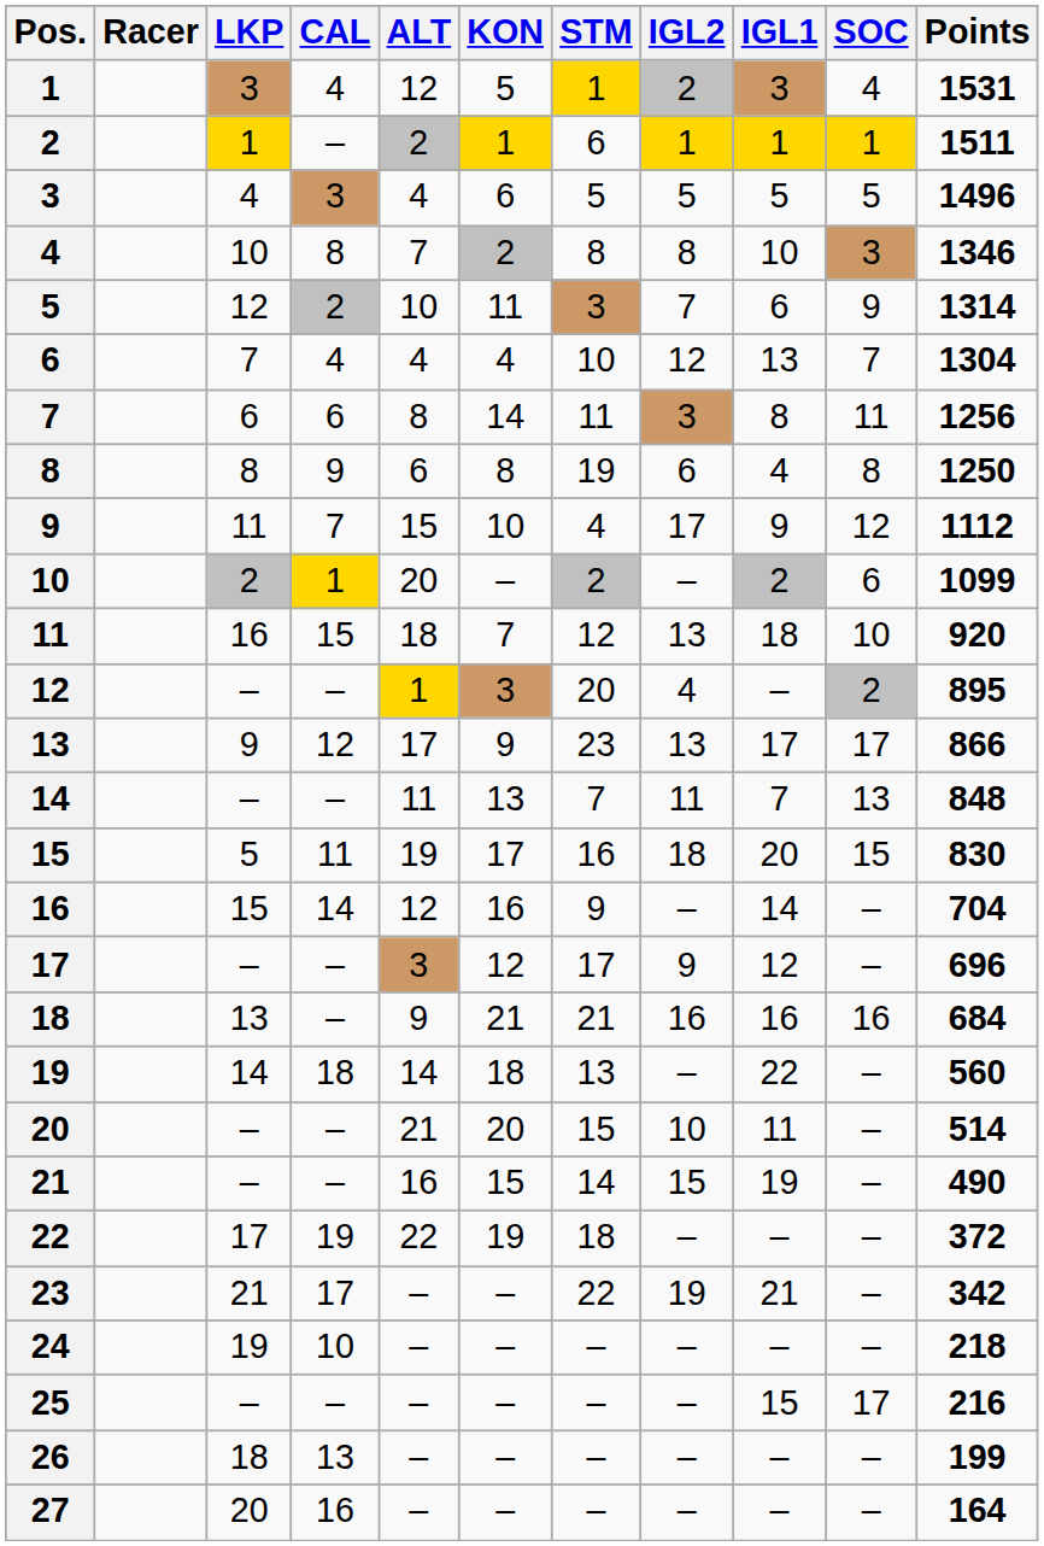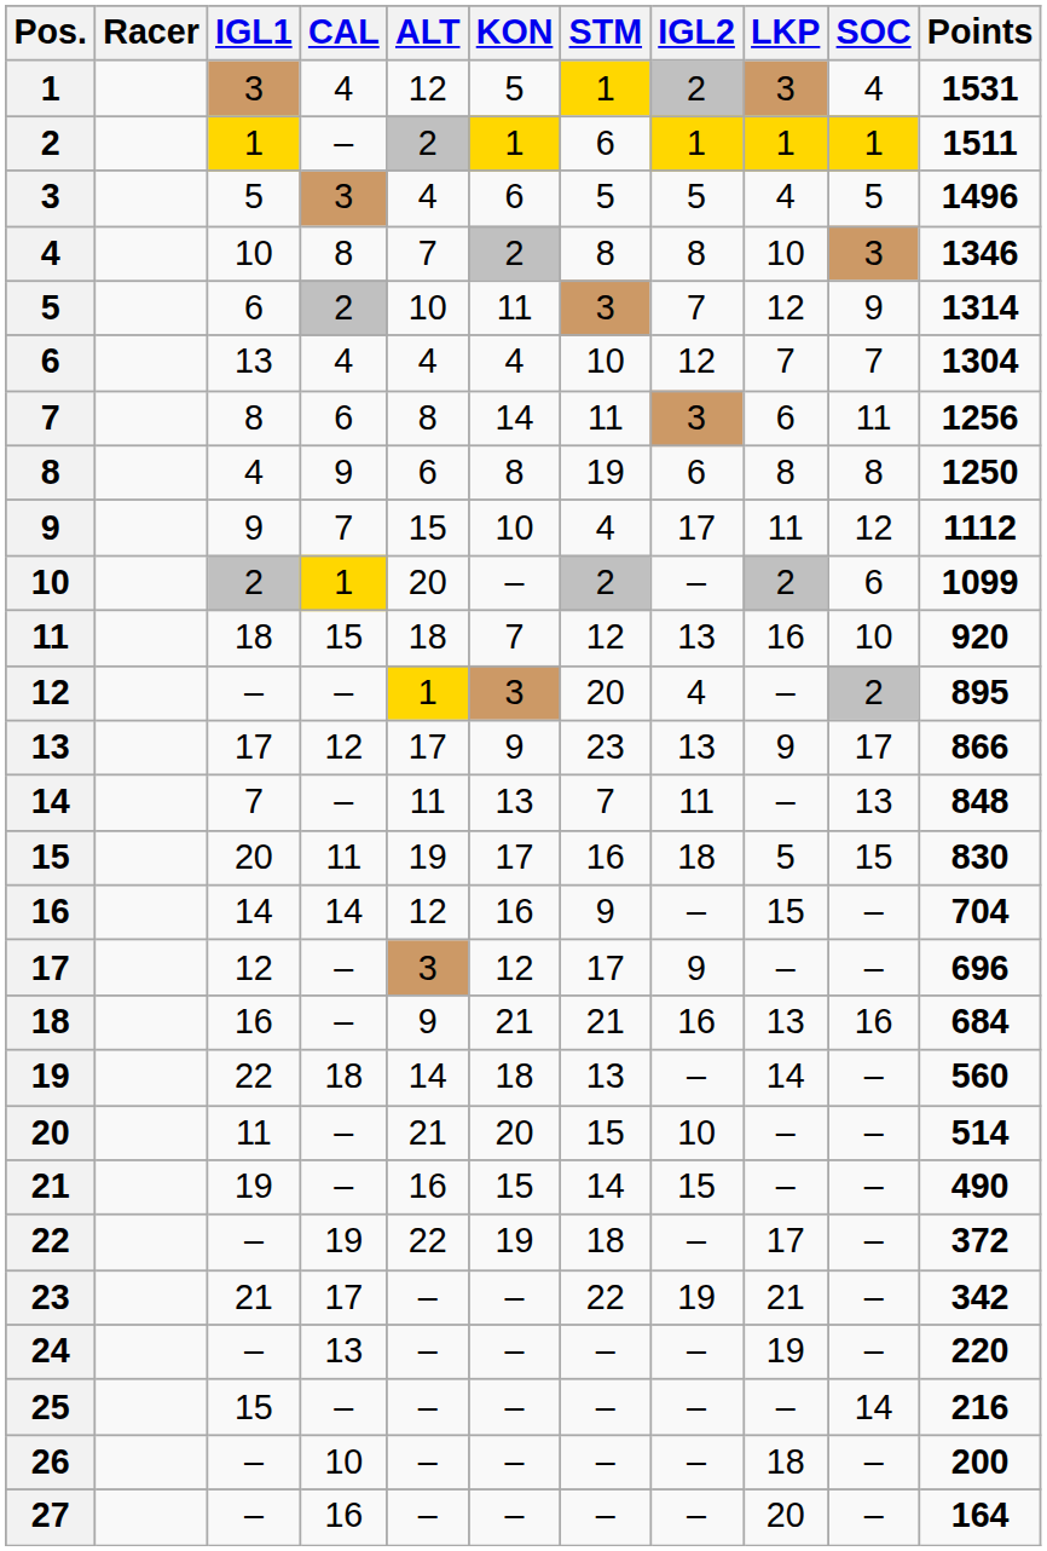 <table class="wikitable sortable plainrowheaders" style="text-align:center;">
 <tr>
 <th scope="col">Pos.</th>
 <th scope="col">Racer</th>
-<th scope="col"> <a href='#'>LKP</a></th>
+<th scope="col"> <a href='#'>IGL1</a></th>
 <th scope="col"> <a href='#'>CAL</a></th>
 <th scope="col"> <a href='#'>ALT</a></th>
 <th scope="col"> <a href='#'>KON</a></th>
 <th scope="col"> <a href='#'>STM</a></th>
 <th scope="col"> <a href='#'>IGL2</a></th>
-<th scope="col"> <a href='#'>IGL1</a></th>
+<th scope="col"> <a href='#'>LKP</a></th>
 <th scope="col"> <a href='#'>SOC</a></th>
 <th style="width:45px;">Points</th>
 </tr>
 <tr>
 <th style="text-align:center;">1</th>
 <td align="left"></td>
 <td style="background:#c96;">3</td>
 <td>4</td>
 <td>12</td>
 <td>5</td>
 <td style="background:gold;">1</td>
 <td style="background:silver;">2</td>
 <td style="background:#c96;">3</td>
 <td>4</td>
 <td><strong>1531</strong></td>
 </tr>
 <tr>
 <th style="text-align:center;">2</th>
 <td align="left"></td>
 <td style="background:gold;">1</td>
 <td>–</td>
 <td style="background:silver;">2</td>
 <td style="background:gold;">1</td>
 <td>6</td>
 <td style="background:gold;">1</td>
 <td style="background:gold;">1</td>
 <td style="background:gold;">1</td>
 <td><strong>1511</strong></td>
 </tr>
 <tr>
 <th style="text-align:center;">3</th>
 <td align="left"></td>
-<td>4</td>
+<td>5</td>
 <td style="background:#c96;">3</td>
 <td>4</td>
 <td>6</td>
 <td>5</td>
 <td>5</td>
-<td>5</td>
+<td>4</td>
 <td>5</td>
 <td><strong>1496</strong></td>
 </tr>
 <tr>
 <th style="text-align:center;">4</th>
 <td align="left"></td>
 <td>10</td>
 <td>8</td>
 <td>7</td>
 <td style="background:silver;">2</td>
 <td>8</td>
 <td>8</td>
 <td>10</td>
 <td style="background:#c96;">3</td>
 <td><strong>1346</strong></td>
 </tr>
 <tr>
 <th style="text-align:center;">5</th>
 <td align="left"></td>
-<td>12</td>
+<td>6</td>
 <td style="background:silver;">2</td>
 <td>10</td>
 <td>11</td>
 <td style="background:#c96;">3</td>
 <td>7</td>
-<td>6</td>
+<td>12</td>
 <td>9</td>
 <td><strong>1314</strong></td>
 </tr>
 <tr>
 <th style="text-align:center;">6</th>
 <td align="left"></td>
-<td>7</td>
+<td>13</td>
 <td>4</td>
 <td>4</td>
 <td>4</td>
 <td>10</td>
 <td>12</td>
-<td>13</td>
+<td>7</td>
 <td>7</td>
 <td><strong>1304</strong></td>
 </tr>
 <tr>
 <th style="text-align:center;">7</th>
 <td align="left"></td>
-<td>6</td>
+<td>8</td>
 <td>6</td>
 <td>8</td>
 <td>14</td>
 <td>11</td>
 <td style="background:#c96;">3</td>
-<td>8</td>
+<td>6</td>
 <td>11</td>
 <td><strong>1256</strong></td>
 </tr>
 <tr>
 <th style="text-align:center;">8</th>
 <td align="left"></td>
-<td>8</td>
+<td>4</td>
 <td>9</td>
 <td>6</td>
 <td>8</td>
 <td>19</td>
 <td>6</td>
-<td>4</td>
+<td>8</td>
 <td>8</td>
 <td><strong>1250</strong></td>
 </tr>
 <tr>
 <th style="text-align:center;">9</th>
 <td align="left"></td>
-<td>11</td>
+<td>9</td>
 <td>7</td>
 <td>15</td>
 <td>10</td>
 <td>4</td>
 <td>17</td>
-<td>9</td>
+<td>11</td>
 <td>12</td>
 <td><strong>1112</strong></td>
 </tr>
 <tr>
 <th style="text-align:center;">10</th>
 <td align="left"></td>
 <td style="background:silver;">2</td>
 <td style="background:gold;">1</td>
 <td>20</td>
 <td>–</td>
 <td style="background:silver;">2</td>
 <td>–</td>
 <td style="background:silver;">2</td>
 <td>6</td>
 <td><strong>1099</strong></td>
 </tr>
 <tr>
 <th style="text-align:center;">11</th>
 <td align="left"></td>
-<td>16</td>
+<td>18</td>
 <td>15</td>
 <td>18</td>
 <td>7</td>
 <td>12</td>
 <td>13</td>
-<td>18</td>
+<td>16</td>
 <td>10</td>
 <td><strong>920</strong></td>
 </tr>
 <tr>
 <th style="text-align:center;">12</th>
 <td align="left"></td>
 <td>–</td>
 <td>–</td>
 <td style="background:gold;">1</td>
 <td style="background:#c96;">3</td>
 <td>20</td>
 <td>4</td>
 <td>–</td>
 <td style="background:silver;">2</td>
 <td><strong>895</strong></td>
 </tr>
 <tr>
 <th style="text-align:center;">13</th>
 <td align="left"></td>
-<td>9</td>
+<td>17</td>
 <td>12</td>
 <td>17</td>
 <td>9</td>
 <td>23</td>
 <td>13</td>
-<td>17</td>
+<td>9</td>
 <td>17</td>
 <td><strong>866</strong></td>
 </tr>
 <tr>
 <th style="text-align:center;">14</th>
 <td align="left"></td>
-<td>–</td>
+<td>7</td>
 <td>–</td>
 <td>11</td>
 <td>13</td>
 <td>7</td>
 <td>11</td>
-<td>7</td>
+<td>–</td>
 <td>13</td>
 <td><strong>848</strong></td>
 </tr>
 <tr>
 <th style="text-align:center;">15</th>
 <td align="left"></td>
-<td>5</td>
+<td>20</td>
 <td>11</td>
 <td>19</td>
 <td>17</td>
 <td>16</td>
 <td>18</td>
-<td>20</td>
+<td>5</td>
 <td>15</td>
 <td><strong>830</strong></td>
 </tr>
 <tr>
 <th style="text-align:center;">16</th>
 <td align="left"></td>
-<td>15</td>
+<td>14</td>
 <td>14</td>
 <td>12</td>
 <td>16</td>
 <td>9</td>
 <td>–</td>
-<td>14</td>
+<td>15</td>
 <td>–</td>
 <td><strong>704</strong></td>
 </tr>
 <tr>
 <th style="text-align:center;">17</th>
 <td align="left"></td>
-<td>–</td>
+<td>12</td>
 <td>–</td>
 <td style="background:#c96;">3</td>
 <td>12</td>
 <td>17</td>
 <td>9</td>
-<td>12</td>
+<td>–</td>
 <td>–</td>
 <td><strong>696</strong></td>
 </tr>
 <tr>
 <th style="text-align:center;">18</th>
 <td align="left"></td>
-<td>13</td>
+<td>16</td>
 <td>–</td>
 <td>9</td>
 <td>21</td>
 <td>21</td>
 <td>16</td>
-<td>16</td>
+<td>13</td>
 <td>16</td>
 <td><strong>684</strong></td>
 </tr>
 <tr>
 <th style="text-align:center;">19</th>
 <td align="left"></td>
-<td>14</td>
+<td>22</td>
 <td>18</td>
 <td>14</td>
 <td>18</td>
 <td>13</td>
 <td>–</td>
-<td>22</td>
+<td>14</td>
 <td>–</td>
 <td><strong>560</strong></td>
 </tr>
 <tr>
 <th style="text-align:center;">20</th>
 <td align="left"></td>
-<td>–</td>
+<td>11</td>
 <td>–</td>
 <td>21</td>
 <td>20</td>
 <td>15</td>
 <td>10</td>
-<td>11</td>
+<td>–</td>
 <td>–</td>
 <td><strong>514</strong></td>
 </tr>
 <tr>
 <th style="text-align:center;">21</th>
 <td align="left"></td>
-<td>–</td>
+<td>19</td>
 <td>–</td>
 <td>16</td>
 <td>15</td>
 <td>14</td>
 <td>15</td>
-<td>19</td>
+<td>–</td>
 <td>–</td>
 <td><strong>490</strong></td>
 </tr>
 <tr>
 <th style="text-align:center;">22</th>
 <td align="left"></td>
-<td>17</td>
+<td>–</td>
 <td>19</td>
 <td>22</td>
 <td>19</td>
 <td>18</td>
 <td>–</td>
-<td>–</td>
+<td>17</td>
 <td>–</td>
 <td><strong>372</strong></td>
 </tr>
 <tr>
 <th style="text-align:center;">23</th>
 <td align="left"></td>
 <td>21</td>
 <td>17</td>
 <td>–</td>
 <td>–</td>
 <td>22</td>
 <td>19</td>
 <td>21</td>
 <td>–</td>
 <td><strong>342</strong></td>
 </tr>
 <tr>
 <th style="text-align:center;">24</th>
 <td align="left"></td>
+<td>–</td>
+<td>13</td>
+<td>–</td>
+<td>–</td>
+<td>–</td>
+<td>–</td>
 <td>19</td>
-<td>10</td>
+<td>–</td>
+<td><strong>220</strong></td>
+</tr>
+<tr>
+<th style="text-align:center;">25</th>
+<td align="left"></td>
+<td>15</td>
 <td>–</td>
 <td>–</td>
 <td>–</td>
 <td>–</td>
 <td>–</td>
 <td>–</td>
-<td><strong>218</strong></td>
-</tr>
-<tr>
-<th style="text-align:center;">25</th>
-<td align="left"></td>
-<td>–</td>
-<td>–</td>
-<td>–</td>
-<td>–</td>
-<td>–</td>
-<td>–</td>
-<td>15</td>
-<td>17</td>
+<td>14</td>
 <td><strong>216</strong></td>
 </tr>
 <tr>
 <th style="text-align:center;">26</th>
 <td align="left"></td>
-<td>18</td>
-<td>13</td>
+<td>–</td>
+<td>10</td>
 <td>–</td>
 <td>–</td>
 <td>–</td>
 <td>–</td>
+<td>18</td>
 <td>–</td>
-<td>–</td>
-<td><strong>199</strong></td>
+<td><strong>200</strong></td>
 </tr>
 <tr>
 <th style="text-align:center;">27</th>
 <td align="left"></td>
-<td>20</td>
+<td>–</td>
 <td>16</td>
 <td>–</td>
 <td>–</td>
 <td>–</td>
 <td>–</td>
-<td>–</td>
+<td>20</td>
 <td>–</td>
 <td><strong>164</strong></td>
 </tr>
 </table>
